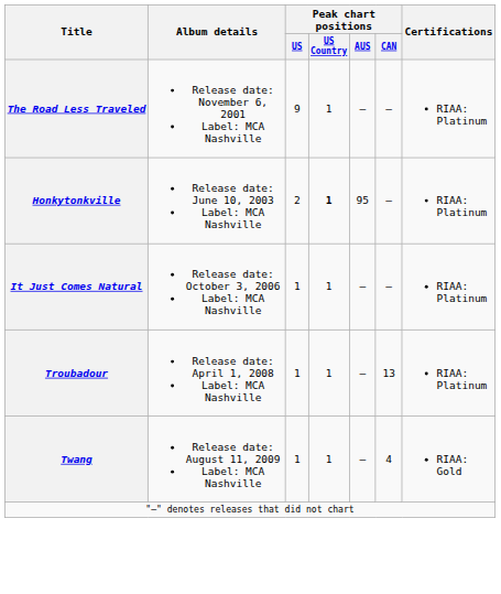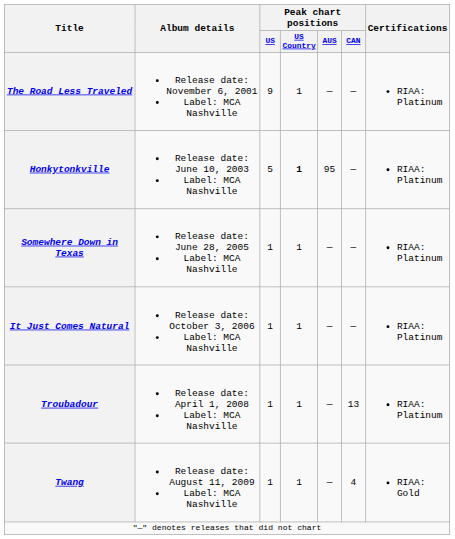 <table class="wikitable plainrowheaders" style="text-align:center;">
 <tr>
 <th rowspan="2" style="width:24em;">Title</th>
 <th rowspan="2" style="width:22em;">Album details</th>
 <th colspan="4">Peak chart positions</th>
 <th rowspan="2">Certifications</th>
 </tr>
 <tr style="font-size:smaller;">
 <th width="45"><a href='#'>US</a><br></th>
 <th width="45"><a href='#'>US Country</a><br></th>
 <th width="45"><a href='#'>AUS</a><br></th>
 <th width="45"><a href='#'>CAN</a><br></th>
 </tr>
 <tr>
 <th scope="row"><em><a href='#'>The Road Less Traveled</a></em></th>
 <td><br><ul><li>Release date: November 6, 2001</li><li>Label: MCA Nashville</li></ul></td>
 <td>9</td>
 <td>1</td>
 <td>—</td>
 <td>—</td>
 <td align="left"><br><ul><li>RIAA: Platinum</li></ul></td>
 </tr>
 <tr>
 <th scope="row"><em><a href='#'>Honkytonkville</a></em></th>
 <td><br><ul><li>Release date: June 10, 2003</li><li>Label: MCA Nashville</li></ul></td>
-<td>2</td>
+<td>5</td>
 <td><strong>1</strong></td>
 <td>95</td>
+<td>—</td>
+<td align="left"><br><ul><li>RIAA: Platinum</li></ul></td>
+</tr>
+<tr>
+<th scope="row"><em><a href='#'>Somewhere Down in Texas</a></em></th>
+<td><br><ul><li>Release date: June 28, 2005</li><li>Label: MCA Nashville</li></ul></td>
+<td>1</td>
+<td>1</td>
+<td>—</td>
 <td>—</td>
 <td align="left"><br><ul><li>RIAA: Platinum</li></ul></td>
 </tr>
 <tr>
 <th scope="row"><em><a href='#'>It Just Comes Natural</a></em></th>
 <td><br><ul><li>Release date: October 3, 2006</li><li>Label: MCA Nashville</li></ul></td>
 <td>1</td>
 <td>1</td>
 <td>—</td>
 <td>—</td>
 <td align="left"><br><ul><li>RIAA: Platinum</li></ul></td>
 </tr>
 <tr>
 <th scope="row"><em><a href='#'>Troubadour</a></em></th>
 <td><br><ul><li>Release date: April 1, 2008</li><li>Label: MCA Nashville</li></ul></td>
 <td>1</td>
 <td>1</td>
 <td>—</td>
 <td>13</td>
 <td align="left"><br><ul><li>RIAA: Platinum</li></ul></td>
 </tr>
 <tr>
 <th scope="row"><em><a href='#'>Twang</a></em></th>
 <td><br><ul><li>Release date: August 11, 2009</li><li>Label: MCA Nashville</li></ul></td>
 <td>1</td>
 <td>1</td>
 <td>—</td>
 <td>4</td>
 <td align="left"><br><ul><li>RIAA: Gold</li></ul></td>
 </tr>
 <tr>
 <td colspan="7" style="font-size:85%">"—" denotes releases that did not chart</td>
 </tr>
 </table>
